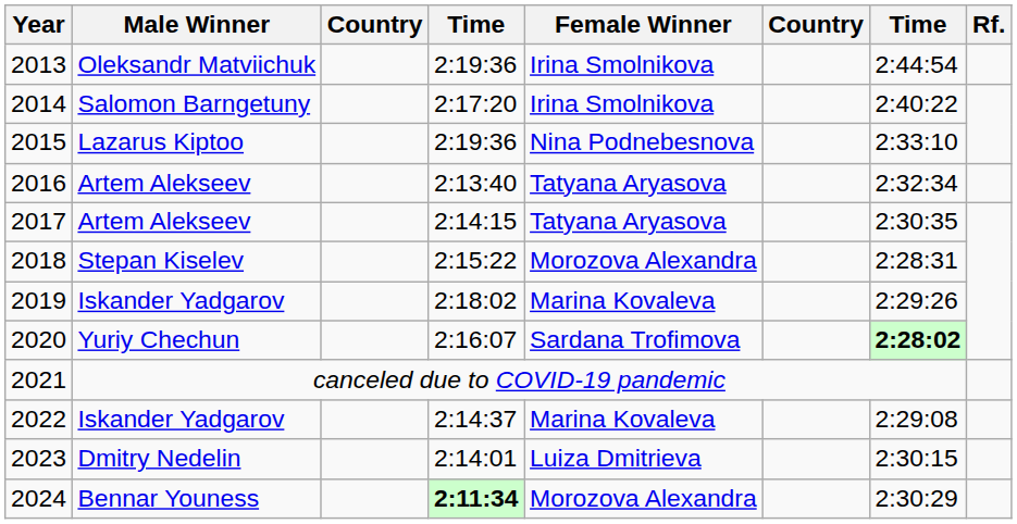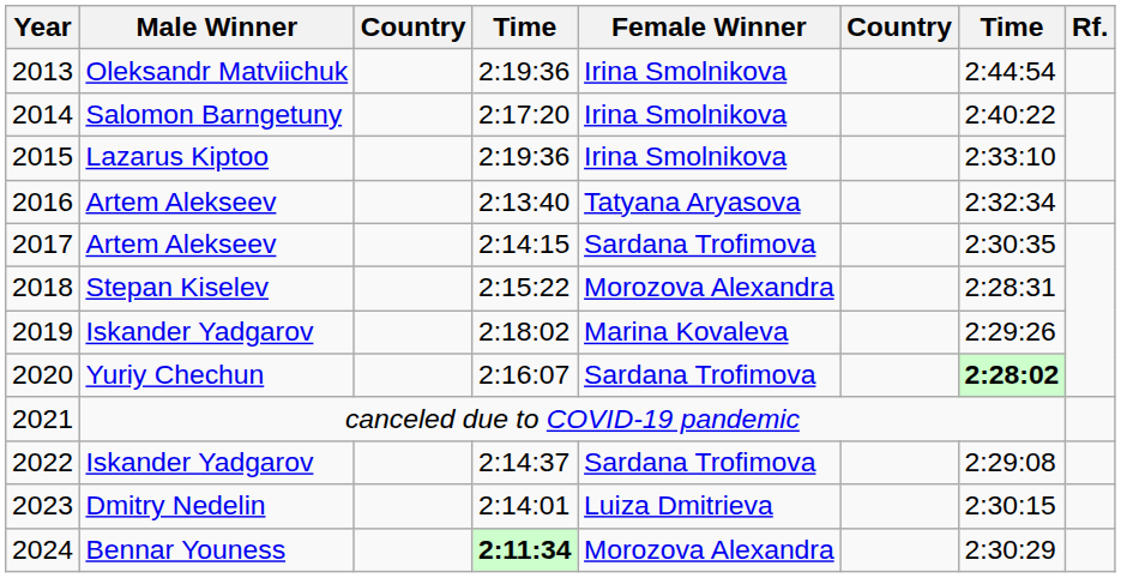 <table class="wikitable sortable">
 <tr>
 <th>Year</th>
 <th>Male Winner</th>
 <th>Country</th>
 <th>Time</th>
 <th>Female Winner</th>
 <th>Country</th>
 <th>Time</th>
 <th class="unsortable">Rf.</th>
 </tr>
 <tr>
 <td>2013</td>
 <td><a href='#'>Oleksandr Matviichuk</a></td>
 <td></td>
 <td>2:19:36</td>
 <td><a href='#'>Irina Smolnikova</a></td>
 <td></td>
 <td>2:44:54</td>
 <td></td>
 </tr>
 <tr>
 <td>2014</td>
 <td><a href='#'>Salomon Barngetuny</a></td>
 <td></td>
 <td>2:17:20</td>
 <td><a href='#'>Irina Smolnikova</a></td>
 <td></td>
 <td>2:40:22</td>
 </tr>
 <tr>
 <td>2015</td>
 <td><a href='#'>Lazarus Kiptoo</a></td>
 <td></td>
 <td>2:19:36</td>
-<td><a href='#'>Nina Podnebesnova</a></td>
+<td><a href='#'>Irina Smolnikova</a></td>
 <td></td>
 <td>2:33:10</td>
 </tr>
 <tr>
 <td>2016</td>
 <td><a href='#'>Artem Alekseev</a></td>
 <td></td>
 <td>2:13:40</td>
 <td><a href='#'>Tatyana Aryasova</a></td>
 <td></td>
 <td>2:32:34</td>
 <td></td>
 </tr>
 <tr>
 <td>2017</td>
 <td><a href='#'>Artem Alekseev</a></td>
 <td></td>
 <td>2:14:15</td>
-<td><a href='#'>Tatyana Aryasova</a></td>
+<td><a href='#'>Sardana Trofimova</a></td>
 <td></td>
 <td>2:30:35</td>
 </tr>
 <tr зЖХт>
 <td>2018</td>
 <td><a href='#'>Stepan Kiselev</a></td>
 <td></td>
 <td>2:15:22</td>
 <td><a href='#'>Morozova Alexandra</a></td>
 <td></td>
 <td>2:28:31</td>
 </tr>
 <tr>
 <td>2019</td>
 <td><a href='#'>Iskander Yadgarov</a></td>
 <td></td>
 <td>2:18:02</td>
 <td><a href='#'>Marina Kovaleva</a></td>
 <td></td>
 <td>2:29:26</td>
 </tr>
 <tr>
 <td>2020</td>
 <td><a href='#'>Yuriy Chechun</a></td>
 <td></td>
 <td>2:16:07</td>
 <td><a href='#'>Sardana Trofimova</a></td>
 <td></td>
 <td bgcolor="#CCFFCC"><strong>2:28:02</strong></td>
 </tr>
 <tr>
 <td>2021</td>
 <td colspan="6" align="center" data-sort-value=""><em>canceled due to <a href='#'>COVID-19 pandemic</a></em></td>
 <td></td>
 </tr>
 <tr>
 <td>2022</td>
 <td><a href='#'>Iskander Yadgarov</a></td>
 <td></td>
 <td>2:14:37</td>
-<td><a href='#'>Marina Kovaleva</a></td>
+<td><a href='#'>Sardana Trofimova</a></td>
 <td></td>
 <td>2:29:08</td>
 </tr>
 <tr>
 <td>2023</td>
 <td><a href='#'>Dmitry Nedelin</a></td>
 <td></td>
 <td>2:14:01</td>
 <td><a href='#'>Luiza Dmitrieva</a></td>
 <td></td>
 <td>2:30:15</td>
 <td></td>
 </tr>
 <tr>
 <td>2024</td>
 <td><a href='#'>Bennar Youness</a></td>
 <td></td>
 <td bgcolor="#CCFFCC"><strong>2:11:34</strong></td>
 <td><a href='#'>Morozova Alexandra</a></td>
 <td></td>
 <td>2:30:29</td>
 <td></td>
 </tr>
 </table>
